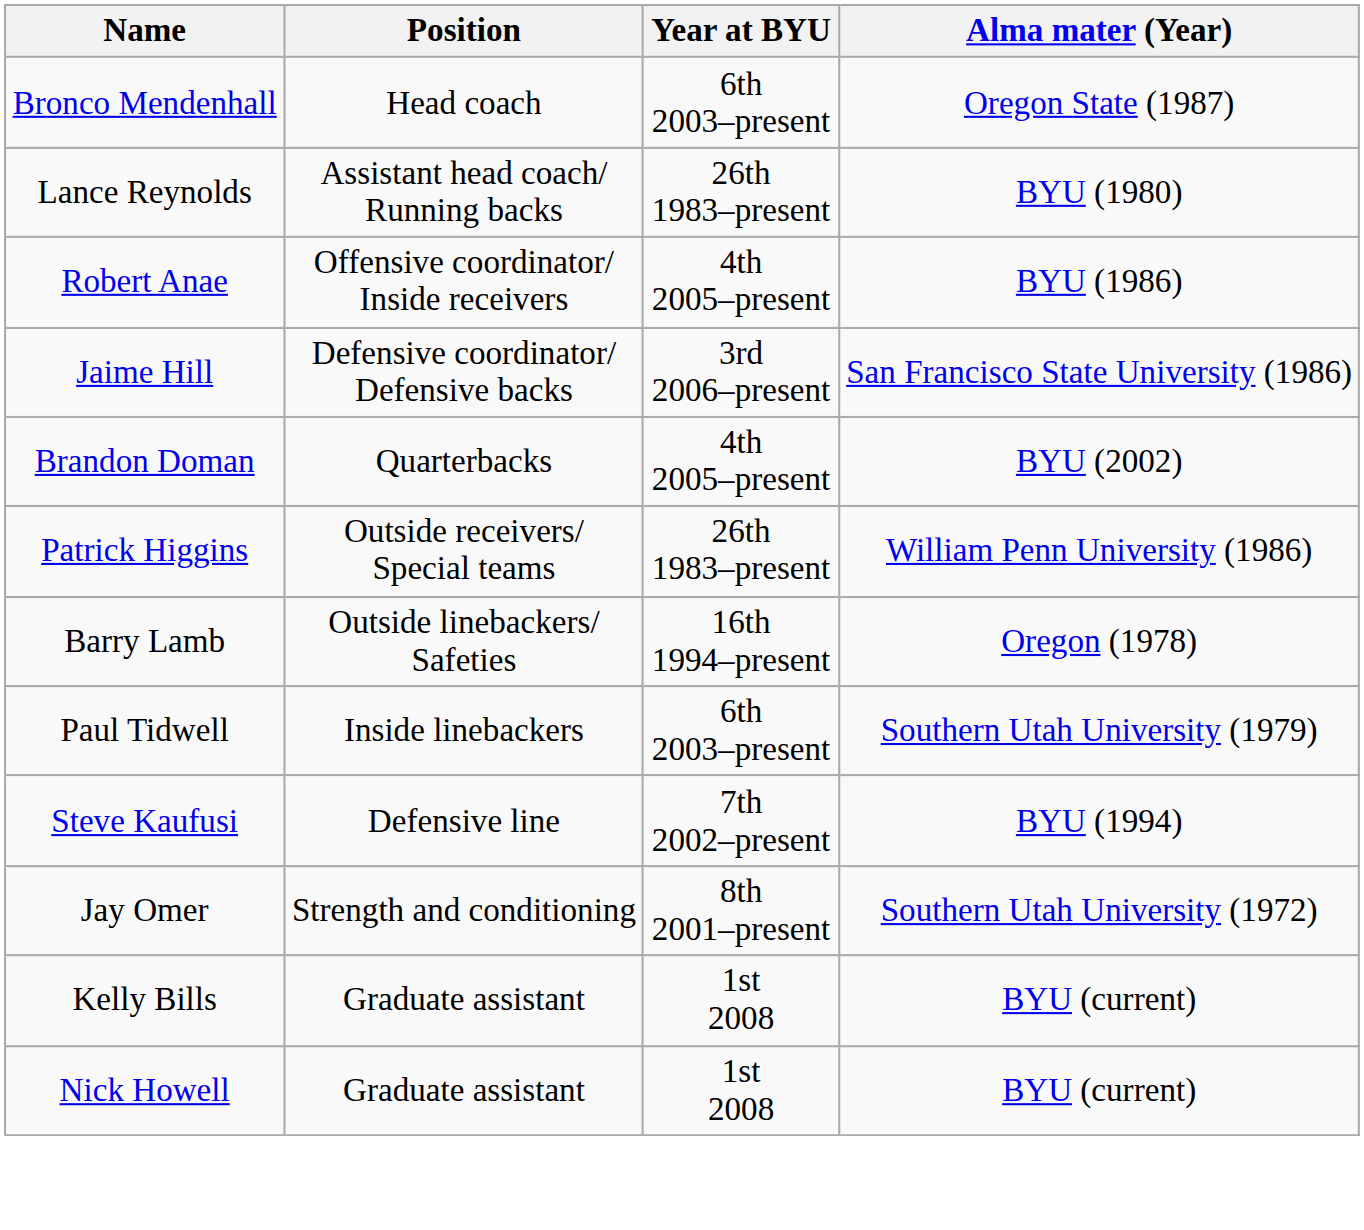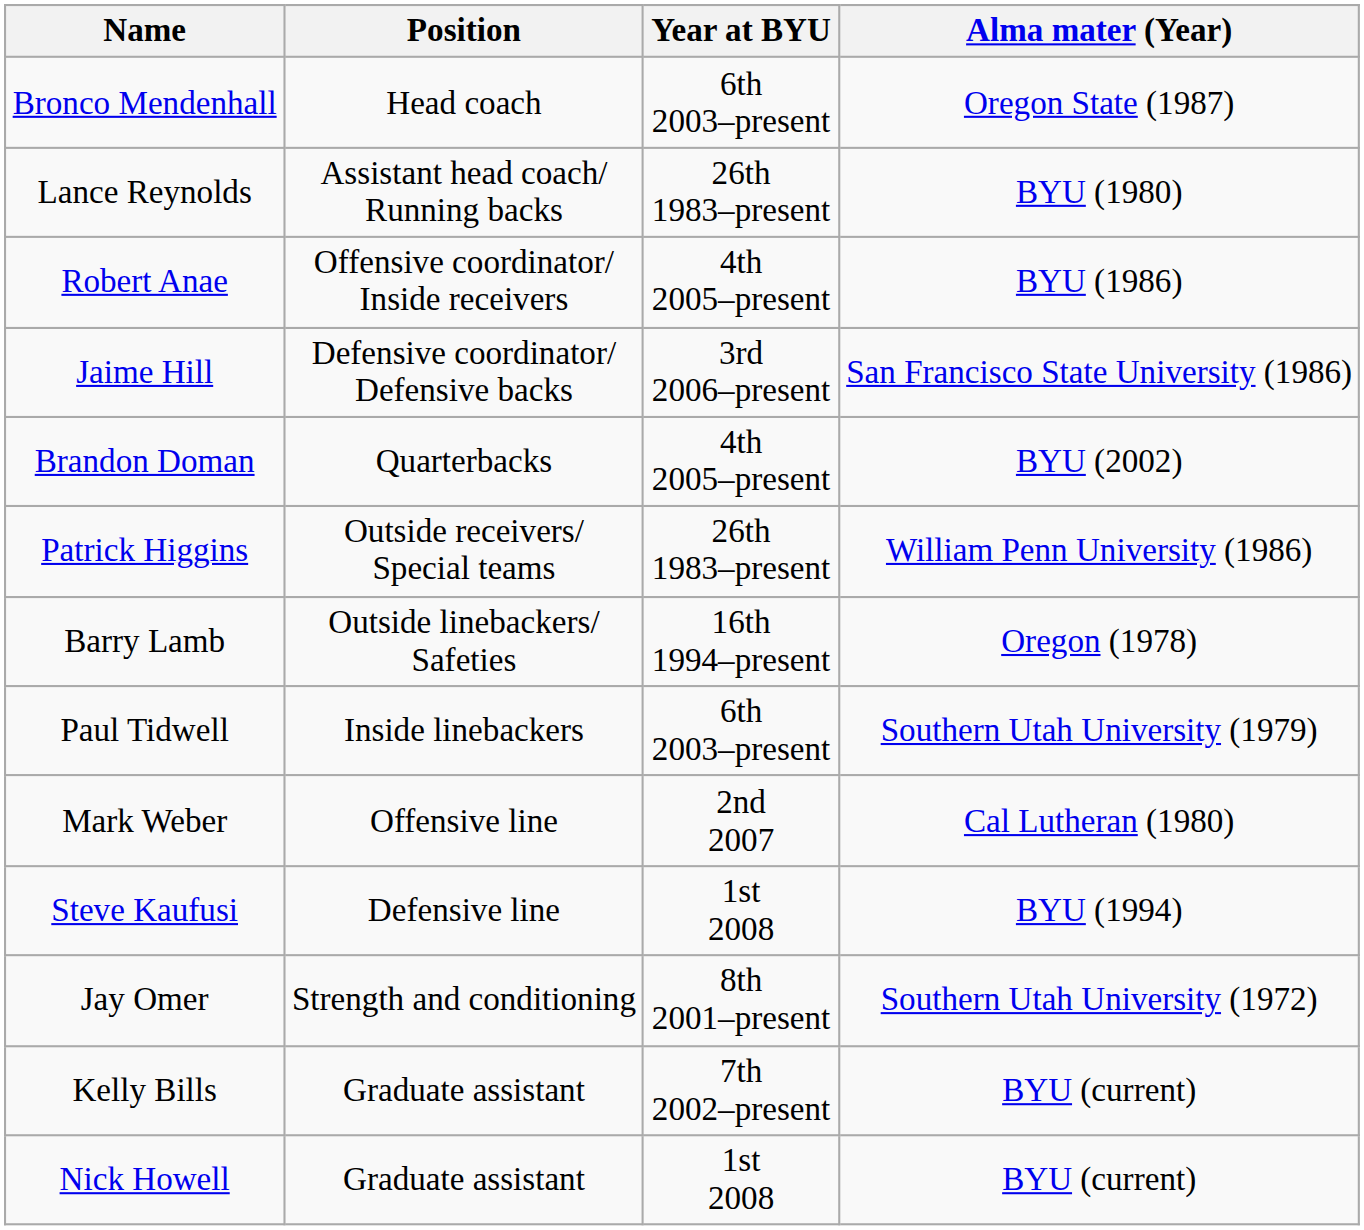 <table class="wikitable">
 <tr>
 <th>Name</th>
 <th>Position</th>
 <th>Year at BYU</th>
 <th><a href='#'>Alma mater</a> (Year)</th>
 </tr>
 <tr align="center">
 <td><a href='#'>Bronco Mendenhall</a></td>
 <td>Head coach</td>
 <td>6th<br>2003–present</td>
 <td><a href='#'>Oregon State</a> (1987)</td>
 </tr>
 <tr align="center">
 <td>Lance Reynolds</td>
 <td>Assistant head coach/<br>Running backs</td>
 <td>26th<br>1983–present</td>
 <td><a href='#'>BYU</a> (1980)</td>
 </tr>
 <tr align="center">
 <td><a href='#'>Robert Anae</a></td>
 <td>Offensive coordinator/<br>Inside receivers</td>
 <td>4th<br>2005–present</td>
 <td><a href='#'>BYU</a> (1986)</td>
 </tr>
 <tr align="center">
 <td><a href='#'>Jaime Hill</a></td>
 <td>Defensive coordinator/<br>Defensive backs</td>
 <td>3rd<br>2006–present</td>
 <td><a href='#'>San Francisco State University</a> (1986)</td>
 </tr>
 <tr align="center">
 <td><a href='#'>Brandon Doman</a></td>
 <td>Quarterbacks</td>
 <td>4th<br>2005–present</td>
 <td><a href='#'>BYU</a> (2002)</td>
 </tr>
 <tr align="center">
 <td><a href='#'>Patrick Higgins</a></td>
 <td>Outside receivers/<br>Special teams</td>
 <td>26th<br>1983–present</td>
 <td><a href='#'>William Penn University</a> (1986)</td>
 </tr>
 <tr align="center">
 <td>Barry Lamb</td>
 <td>Outside linebackers/<br>Safeties</td>
 <td>16th<br>1994–present</td>
 <td><a href='#'>Oregon</a> (1978)</td>
 </tr>
 <tr align="center">
 <td>Paul Tidwell</td>
 <td>Inside linebackers</td>
 <td>6th<br>2003–present</td>
 <td><a href='#'>Southern Utah University</a> (1979)</td>
 </tr>
 <tr align="center">
+<td>Mark Weber</td>
+<td>Offensive line</td>
+<td>2nd<br>2007</td>
+<td><a href='#'>Cal Lutheran</a> (1980)</td>
+</tr>
+<tr align="center">
 <td><a href='#'>Steve Kaufusi</a></td>
 <td>Defensive line</td>
-<td>7th<br>2002–present</td>
+<td>1st<br>2008</td>
 <td><a href='#'>BYU</a> (1994)</td>
 </tr>
 <tr align="center">
 <td>Jay Omer</td>
 <td>Strength and conditioning</td>
 <td>8th<br>2001–present</td>
 <td><a href='#'>Southern Utah University</a> (1972)</td>
 </tr>
 <tr align="center">
 <td>Kelly Bills</td>
 <td>Graduate assistant</td>
-<td>1st<br>2008</td>
+<td>7th<br>2002–present</td>
 <td><a href='#'>BYU</a> (current)</td>
 </tr>
 <tr align="center">
 <td><a href='#'>Nick Howell</a></td>
 <td>Graduate assistant</td>
 <td>1st<br>2008</td>
 <td><a href='#'>BYU</a> (current)</td>
 </tr>
 </table>
